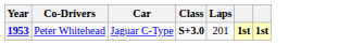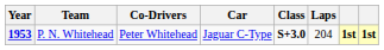 <table class="wikitable" style="text-align:center; font-size:90%">
 <tr>
 <th>Year</th>
+<th>Team</th>
 <th>Co-Drivers</th>
 <th>Car</th>
 <th>Class</th>
 <th>Laps</th>
 <th></th>
 <th></th>
 </tr>
 <tr>
 <th><a href='#'>1953</a></th>
+<td align="left"> <a href='#'>P. N. Whitehead</a></td>
 <td align="left"> <a href='#'>Peter Whitehead</a></td>
 <td align="left"><a href='#'>Jaguar C-Type</a></td>
 <td><strong>S+3.0</strong></td>
-<td>201</td>
+<td>204</td>
 <td style="background:#ffffbf;"><strong>1st</strong></td>
 <td style="background:#ffffbf;"><strong>1st</strong></td>
 </tr>
 </table>
